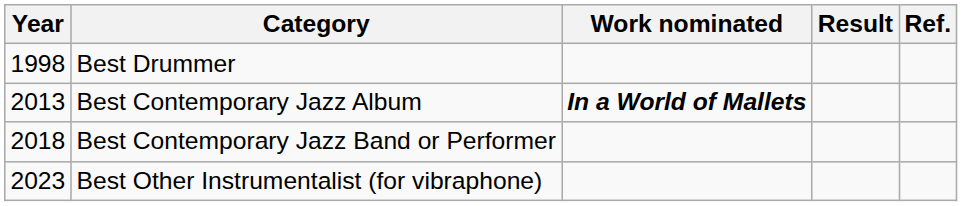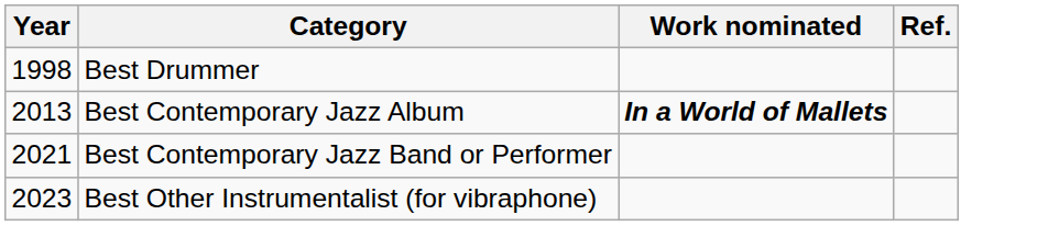 <table class="wikitable">
 <tr>
 <th>Year</th>
 <th>Category</th>
 <th>Work nominated</th>
-<th>Result</th>
 <th>Ref.</th>
 </tr>
 <tr>
 <td>1998</td>
 <td>Best Drummer</td>
-<td></td>
 <td></td>
 <td></td>
 </tr>
 <tr>
 <td>2013</td>
 <td>Best Contemporary Jazz Album</td>
 <td><strong><em>In a World of Mallets</em></strong></td>
 <td></td>
-<td></td>
 </tr>
 <tr>
-<td>2018</td>
+<td>2021</td>
 <td>Best Contemporary Jazz Band or Performer</td>
-<td></td>
 <td></td>
 <td></td>
 </tr>
 <tr>
 <td>2023</td>
 <td>Best Other Instrumentalist (for vibraphone)</td>
 <td></td>
 <td></td>
-<td></td>
 </tr>
 </table>
